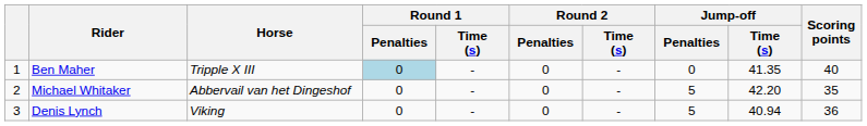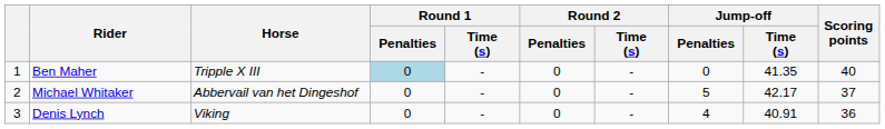 <table class="wikitable" style="font-size: 90%">
 <tr>
 <th rowspan=2 width=20></th>
 <th rowspan=2 width=170>Rider</th>
 <th rowspan=2 width=190>Horse</th>
 <th colspan=2>Round 1</th>
 <th colspan=2>Round 2</th>
 <th colspan=2>Jump-off</th>
 <th rowspan=2 width=60>Scoring<br>points</th>
 </tr>
 <tr>
 <th width=75>Penalties</th>
 <th width=75>Time<br>(<a href='#'>s</a>)</th>
 <th width=75>Penalties</th>
 <th width=75>Time<br>(<a href='#'>s</a>)</th>
 <th width=75>Penalties</th>
 <th width=75>Time<br>(<a href='#'>s</a>)</th>
 </tr>
 <tr>
 <td align=center>1</td>
 <td> <a href='#'>Ben Maher</a></td>
 <td><em>Tripple X III</em></td>
 <td align=center style="background: lightblue;">0</td>
 <td align=center>-</td>
 <td align=center>0</td>
 <td align=center>-</td>
 <td align=center>0</td>
 <td align=center>41.35</td>
 <td align=center>40</td>
 </tr>
 <tr>
 <td align=center>2</td>
 <td> <a href='#'>Michael Whitaker</a></td>
 <td><em>Abbervail van het Dingeshof</em></td>
 <td align=center>0</td>
 <td align=center>-</td>
 <td align=center>0</td>
 <td align=center>-</td>
 <td align=center>5</td>
-<td align=center>42.20</td>
-<td align=center>35</td>
+<td align=center>42.17</td>
+<td align=center>37</td>
 </tr>
 <tr>
 <td align=center>3</td>
 <td> <a href='#'>Denis Lynch</a></td>
 <td><em>Viking</em></td>
 <td align=center>0</td>
 <td align=center>-</td>
 <td align=center>0</td>
 <td align=center>-</td>
-<td align=center>5</td>
-<td align=center>40.94</td>
+<td align=center>4</td>
+<td align=center>40.91</td>
 <td align=center>36</td>
 </tr>
 </table>
